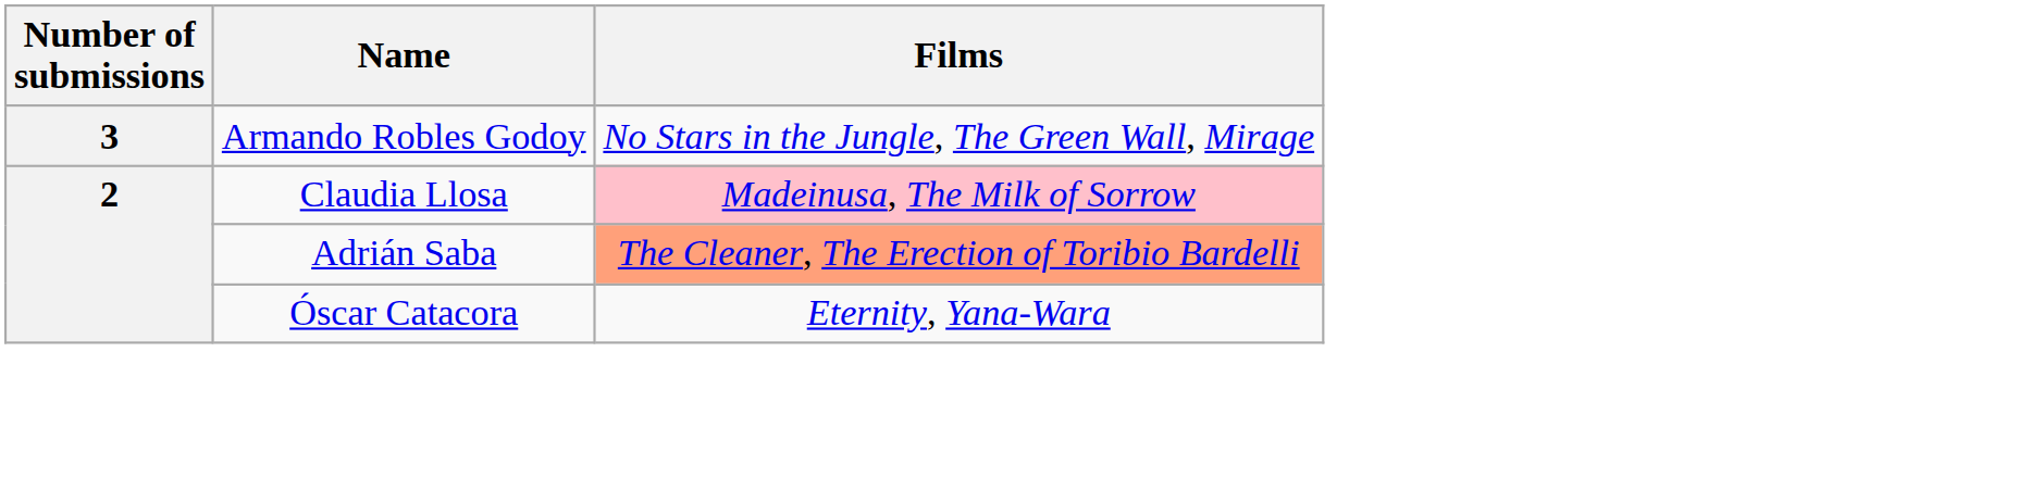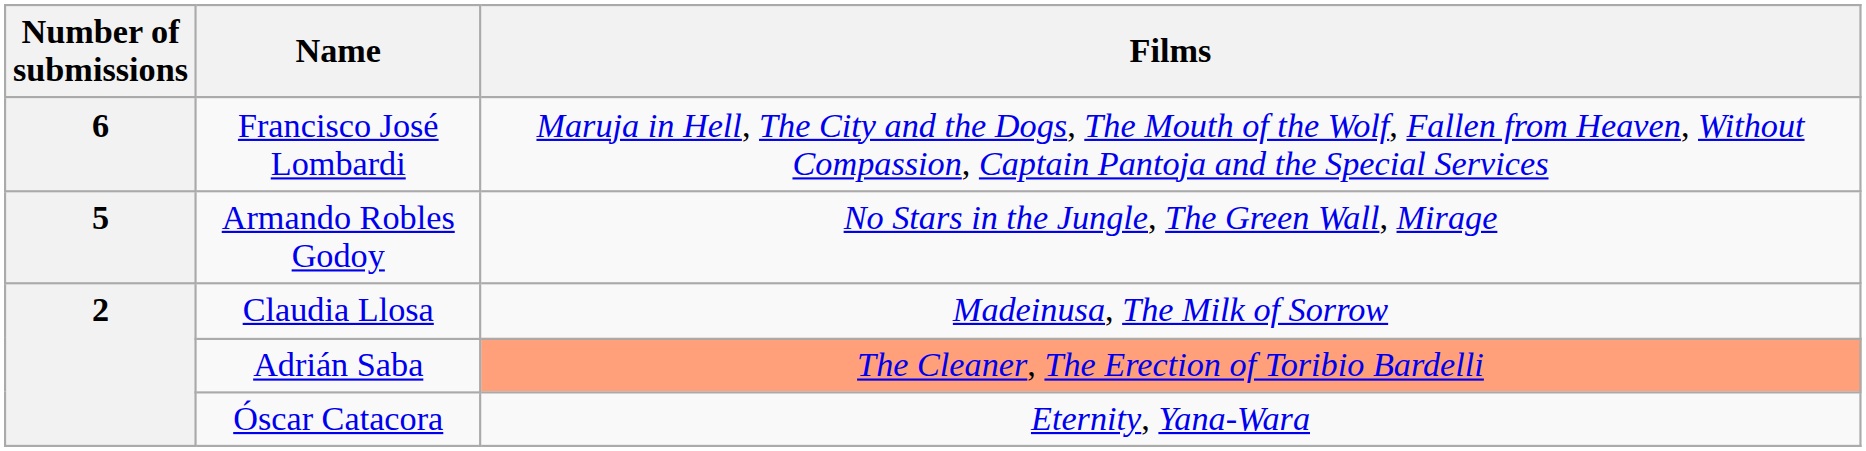 <table class="wikitable sortable" style="text-align:center">
 <tr>
 <th>Number of<br>submissions</th>
 <th>Name</th>
 <th>Films</th>
 </tr>
 <tr valign="top">
-<th>3</th>
+<th>6</th>
+<td><a href='#'>Francisco José Lombardi</a></td>
+<td><em><a href='#'>Maruja in Hell</a></em>, <em><a href='#'>The City and the Dogs</a></em>, <em><a href='#'>The Mouth of the Wolf</a></em>, <em><a href='#'>Fallen from Heaven</a></em>, <em><a href='#'>Without Compassion</a></em>, <em><a href='#'>Captain Pantoja and the Special Services</a></em></td>
+</tr>
+<tr valign="top">
+<th>5</th>
 <td><a href='#'>Armando Robles Godoy</a></td>
 <td><em><a href='#'>No Stars in the Jungle</a></em>, <em><a href='#'>The Green Wall</a></em>, <em><a href='#'>Mirage</a></em></td>
 </tr>
 <tr valign="top">
 <th rowspan="3">2</th>
 <td><a href='#'>Claudia Llosa</a></td>
-<td style="background: pink;"><em><a href='#'>Madeinusa</a></em>, <em><a href='#'>The Milk of Sorrow</a></em></td>
+<td><em><a href='#'>Madeinusa</a></em>, <em><a href='#'>The Milk of Sorrow</a></em></td>
 </tr>
 <tr>
 <td><a href='#'>Adrián Saba</a></td>
 <td style="background: lightsalmon;"><em><a href='#'>The Cleaner</a></em>, <em><a href='#'>The Erection of Toribio Bardelli</a></em></td>
 </tr>
 <tr>
 <td><a href='#'>Óscar Catacora</a></td>
 <td><a href='#'><em>Eternity</em></a>, <em><a href='#'>Yana-Wara</a></em></td>
 </tr>
 </table>
